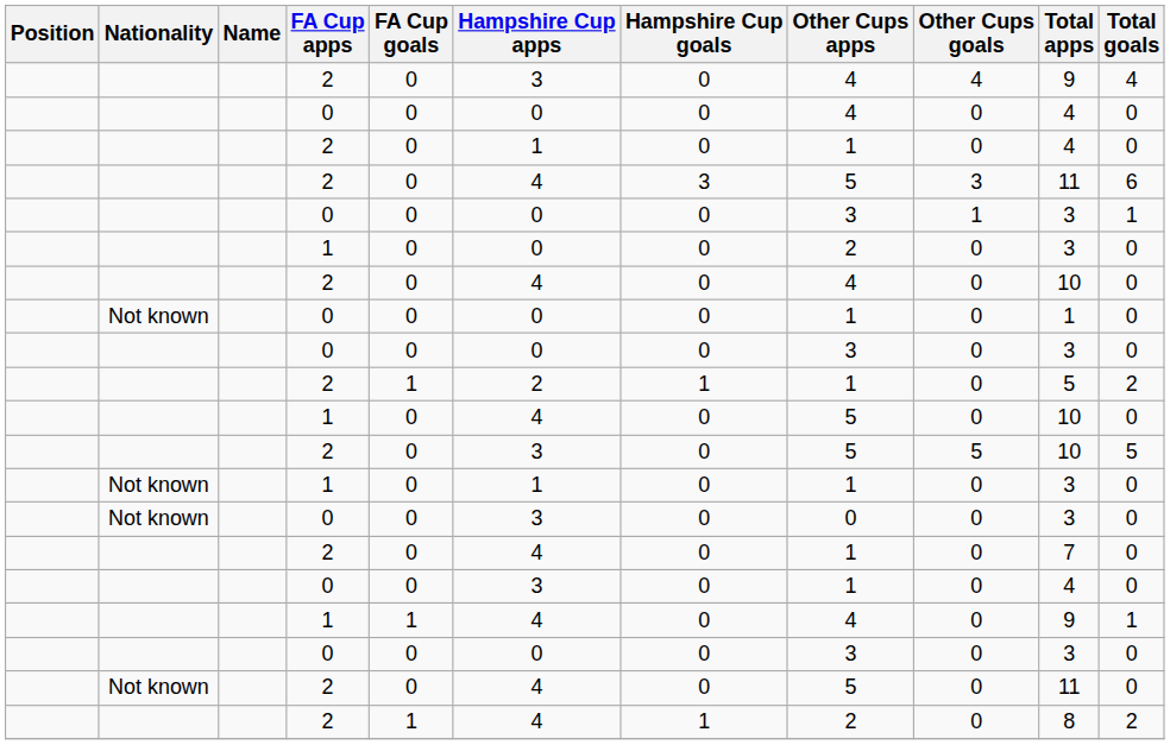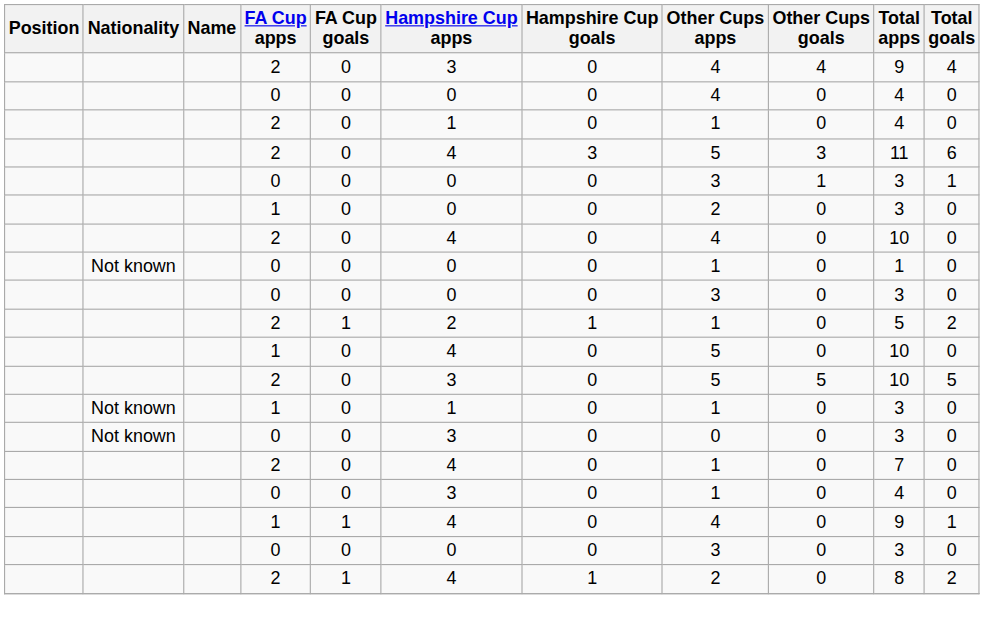 <table class="wikitable sortable" style="text-align:center">
 <tr>
 <th>Position</th>
 <th>Nationality</th>
 <th>Name</th>
 <th><a href='#'>FA Cup</a><br>apps</th>
 <th>FA Cup<br>goals</th>
 <th><a href='#'>Hampshire Cup</a><br>apps</th>
 <th>Hampshire Cup<br>goals</th>
 <th>Other Cups<br>apps</th>
 <th>Other Cups<br>goals</th>
 <th>Total<br>apps</th>
 <th>Total<br>goals</th>
 </tr>
 <tr>
 <td></td>
 <td></td>
 <td align="left"></td>
 <td>2</td>
 <td>0</td>
 <td>3</td>
 <td>0</td>
 <td>4</td>
 <td>4</td>
 <td>9</td>
 <td>4</td>
 </tr>
 <tr>
 <td></td>
 <td></td>
 <td align="left"></td>
 <td>0</td>
 <td>0</td>
 <td>0</td>
 <td>0</td>
 <td>4</td>
 <td>0</td>
 <td>4</td>
 <td>0</td>
 </tr>
 <tr>
 <td></td>
 <td></td>
 <td align="left"></td>
 <td>2</td>
 <td>0</td>
 <td>1</td>
 <td>0</td>
 <td>1</td>
 <td>0</td>
 <td>4</td>
 <td>0</td>
 </tr>
 <tr>
 <td></td>
 <td></td>
 <td align="left"></td>
 <td>2</td>
 <td>0</td>
 <td>4</td>
 <td>3</td>
 <td>5</td>
 <td>3</td>
 <td>11</td>
 <td>6</td>
 </tr>
 <tr>
 <td></td>
 <td></td>
 <td align="left"></td>
 <td>0</td>
 <td>0</td>
 <td>0</td>
 <td>0</td>
 <td>3</td>
 <td>1</td>
 <td>3</td>
 <td>1</td>
 </tr>
 <tr>
 <td></td>
 <td></td>
 <td align="left"></td>
 <td>1</td>
 <td>0</td>
 <td>0</td>
 <td>0</td>
 <td>2</td>
 <td>0</td>
 <td>3</td>
 <td>0</td>
 </tr>
 <tr>
 <td></td>
 <td></td>
 <td align="left"></td>
 <td>2</td>
 <td>0</td>
 <td>4</td>
 <td>0</td>
 <td>4</td>
 <td>0</td>
 <td>10</td>
 <td>0</td>
 </tr>
 <tr>
 <td></td>
 <td>Not known</td>
 <td align="left"></td>
 <td>0</td>
 <td>0</td>
 <td>0</td>
 <td>0</td>
 <td>1</td>
 <td>0</td>
 <td>1</td>
 <td>0</td>
 </tr>
 <tr>
 <td></td>
 <td></td>
 <td align="left"></td>
 <td>0</td>
 <td>0</td>
 <td>0</td>
 <td>0</td>
 <td>3</td>
 <td>0</td>
 <td>3</td>
 <td>0</td>
 </tr>
 <tr>
 <td></td>
 <td></td>
 <td align="left"></td>
 <td>2</td>
 <td>1</td>
 <td>2</td>
 <td>1</td>
 <td>1</td>
 <td>0</td>
 <td>5</td>
 <td>2</td>
 </tr>
 <tr>
 <td></td>
 <td></td>
 <td align="left"></td>
 <td>1</td>
 <td>0</td>
 <td>4</td>
 <td>0</td>
 <td>5</td>
 <td>0</td>
 <td>10</td>
 <td>0</td>
 </tr>
 <tr>
 <td></td>
 <td></td>
 <td align="left"></td>
 <td>2</td>
 <td>0</td>
 <td>3</td>
 <td>0</td>
 <td>5</td>
 <td>5</td>
 <td>10</td>
 <td>5</td>
 </tr>
 <tr>
 <td></td>
 <td>Not known</td>
 <td align="left"></td>
 <td>1</td>
 <td>0</td>
 <td>1</td>
 <td>0</td>
 <td>1</td>
 <td>0</td>
 <td>3</td>
 <td>0</td>
 </tr>
 <tr>
 <td></td>
 <td>Not known</td>
 <td align="left"></td>
 <td>0</td>
 <td>0</td>
 <td>3</td>
 <td>0</td>
 <td>0</td>
 <td>0</td>
 <td>3</td>
 <td>0</td>
 </tr>
 <tr>
 <td></td>
 <td></td>
 <td align="left"></td>
 <td>2</td>
 <td>0</td>
 <td>4</td>
 <td>0</td>
 <td>1</td>
 <td>0</td>
 <td>7</td>
 <td>0</td>
 </tr>
 <tr>
 <td></td>
 <td></td>
 <td align="left"></td>
 <td>0</td>
 <td>0</td>
 <td>3</td>
 <td>0</td>
 <td>1</td>
 <td>0</td>
 <td>4</td>
 <td>0</td>
 </tr>
 <tr>
 <td></td>
 <td></td>
 <td align="left"></td>
 <td>1</td>
 <td>1</td>
 <td>4</td>
 <td>0</td>
 <td>4</td>
 <td>0</td>
 <td>9</td>
 <td>1</td>
 </tr>
 <tr>
 <td></td>
 <td></td>
 <td align="left"></td>
 <td>0</td>
 <td>0</td>
 <td>0</td>
 <td>0</td>
 <td>3</td>
 <td>0</td>
 <td>3</td>
 <td>0</td>
 </tr>
 <tr>
 <td></td>
-<td>Not known</td>
-<td align="left"></td>
-<td>2</td>
-<td>0</td>
-<td>4</td>
-<td>0</td>
-<td>5</td>
-<td>0</td>
-<td>11</td>
-<td>0</td>
-</tr>
-<tr>
-<td></td>
 <td></td>
 <td align="left"></td>
 <td>2</td>
 <td>1</td>
 <td>4</td>
 <td>1</td>
 <td>2</td>
 <td>0</td>
 <td>8</td>
 <td>2</td>
 </tr>
 <tr>
 </tr>
 </table>
